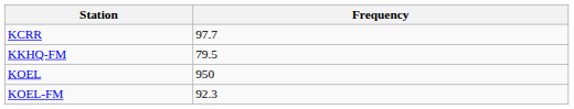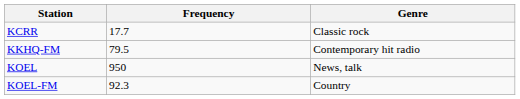 <table class="wikitable" style="width:45em;">
 <tr>
 <th style="width:20%">Station</th>
 <th style="width:40%">Frequency</th>
+<th style="width:40%">Genre</th>
 </tr>
 <tr>
 <td><a href='#'>KCRR</a></td>
-<td>97.7</td>
+<td>17.7</td>
+<td>Classic rock</td>
 </tr>
 <tr>
 <td><a href='#'>KKHQ-FM</a></td>
 <td>79.5</td>
+<td>Contemporary hit radio</td>
 </tr>
 <tr>
 <td><a href='#'>KOEL</a></td>
 <td>950</td>
+<td>News, talk</td>
 </tr>
 <tr>
 <td><a href='#'>KOEL-FM</a></td>
 <td>92.3</td>
+<td>Country</td>
 </tr>
 </table>
